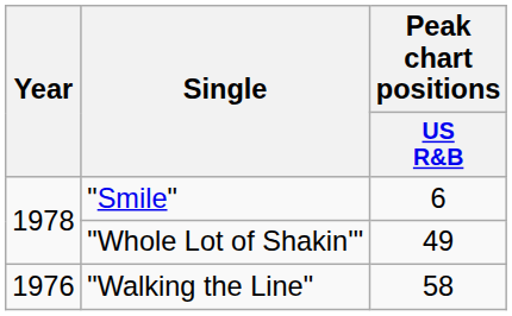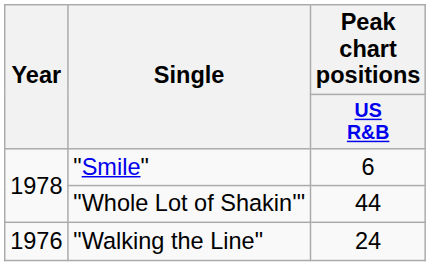 <table class="wikitable" style="text-align:center;">
 <tr>
 <th rowspan="2">Year</th>
 <th rowspan="2">Single</th>
 <th colspan="1">Peak chart positions</th>
 </tr>
 <tr style="font-size:smaller;">
 <th width="40"><a href='#'>US<br>R&B</a><br></th>
 </tr>
 <tr>
 <td rowspan="2">1978</td>
 <td align="left">"<a href='#'>Smile</a>"</td>
 <td>6</td>
 </tr>
 <tr>
 <td align="left">"Whole Lot of Shakin'"</td>
-<td>49</td>
+<td>44</td>
 </tr>
 <tr>
 <td rowspan="1">1976</td>
 <td align="left">"Walking the Line"</td>
-<td>58</td>
+<td>24</td>
 </tr>
 </table>
